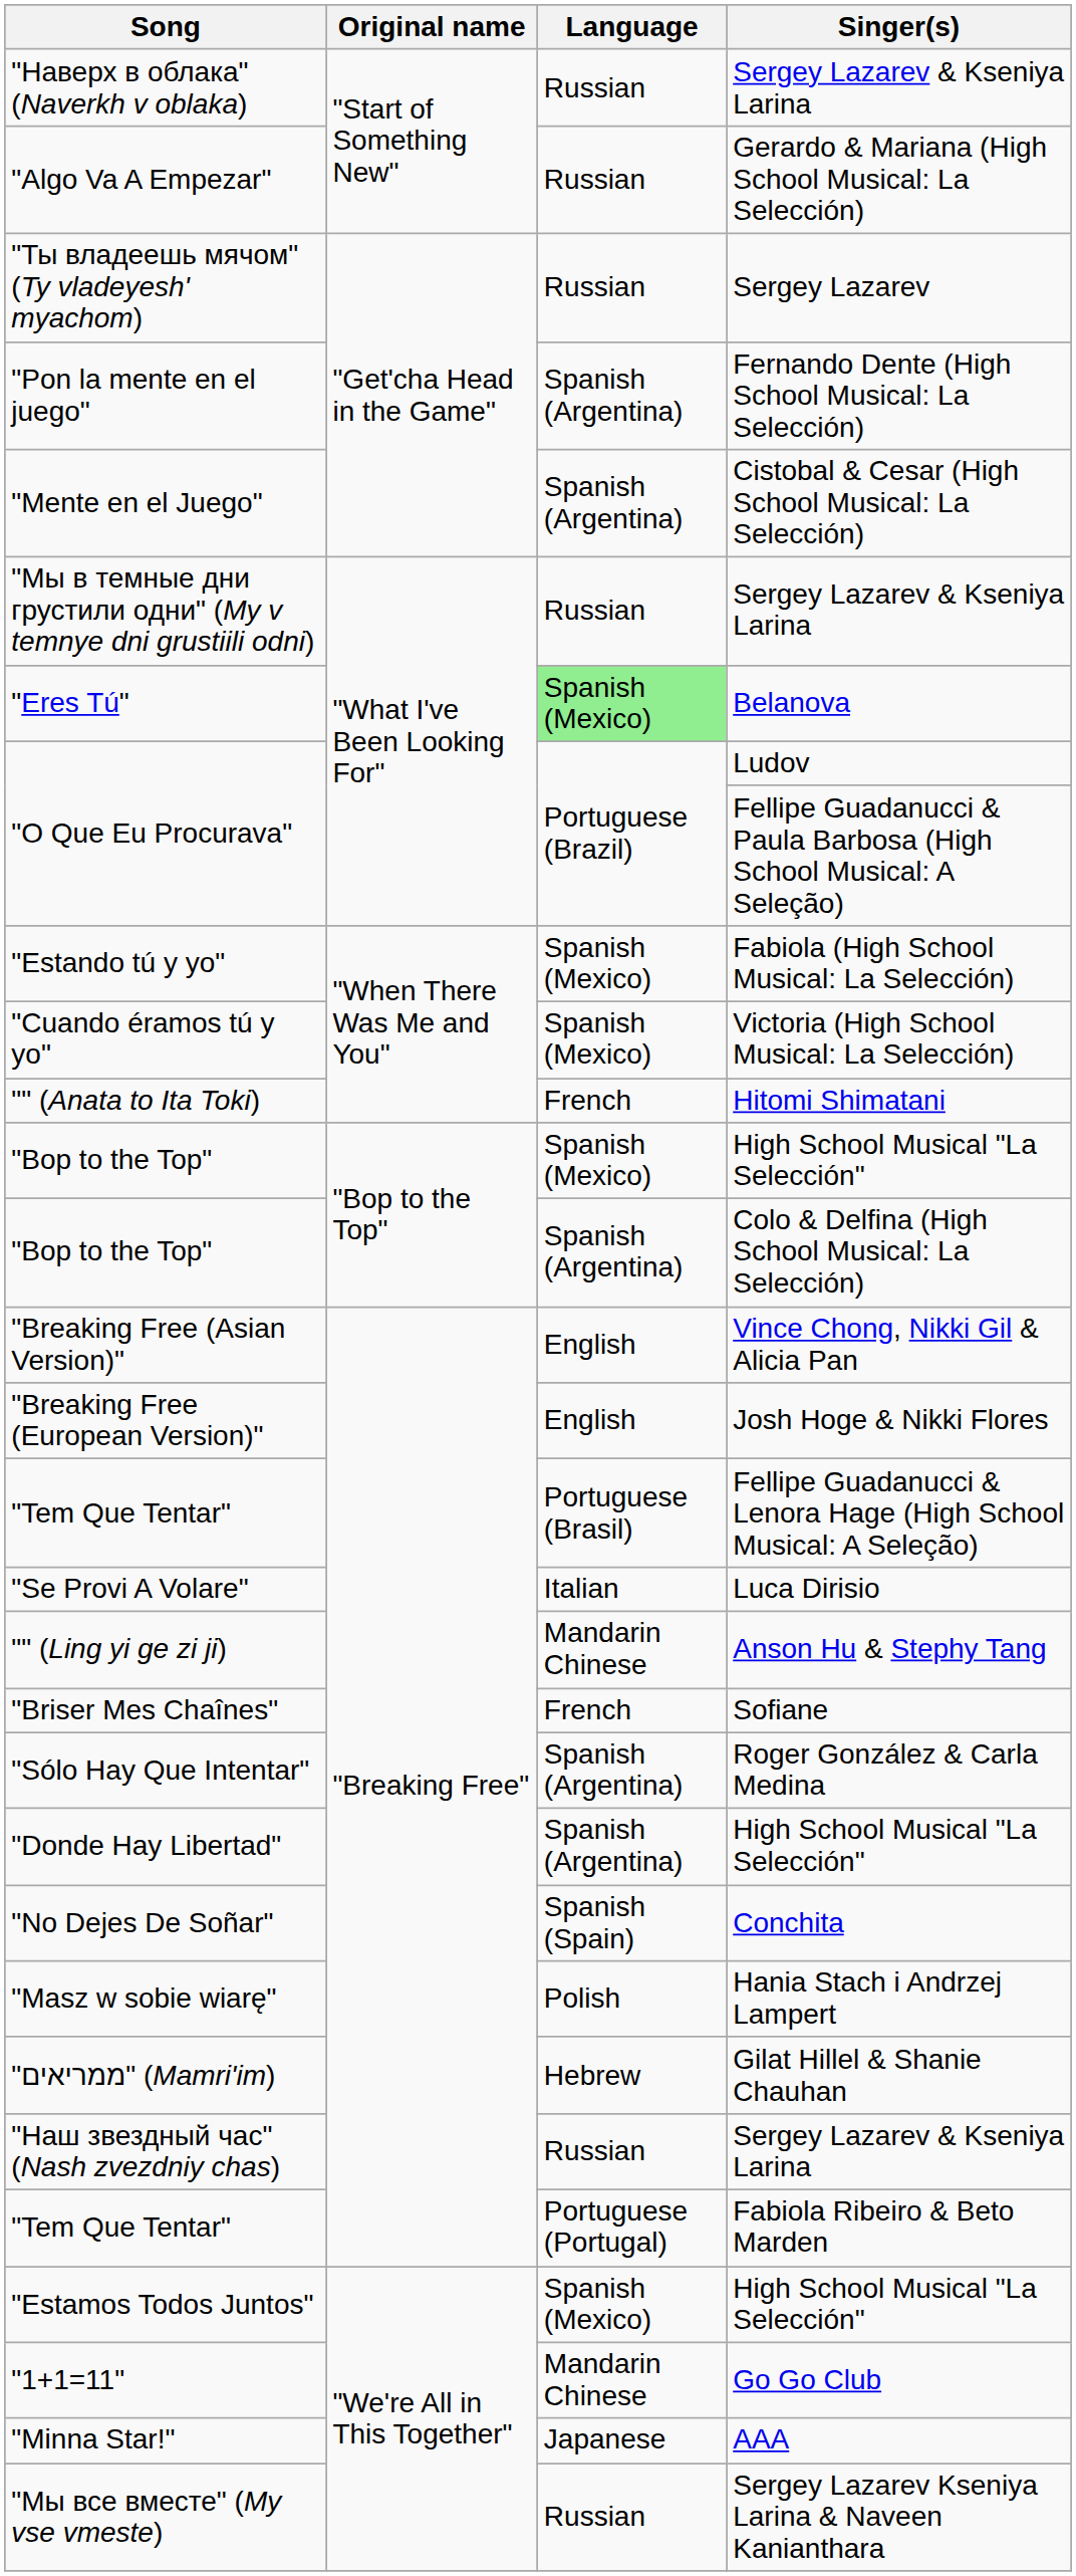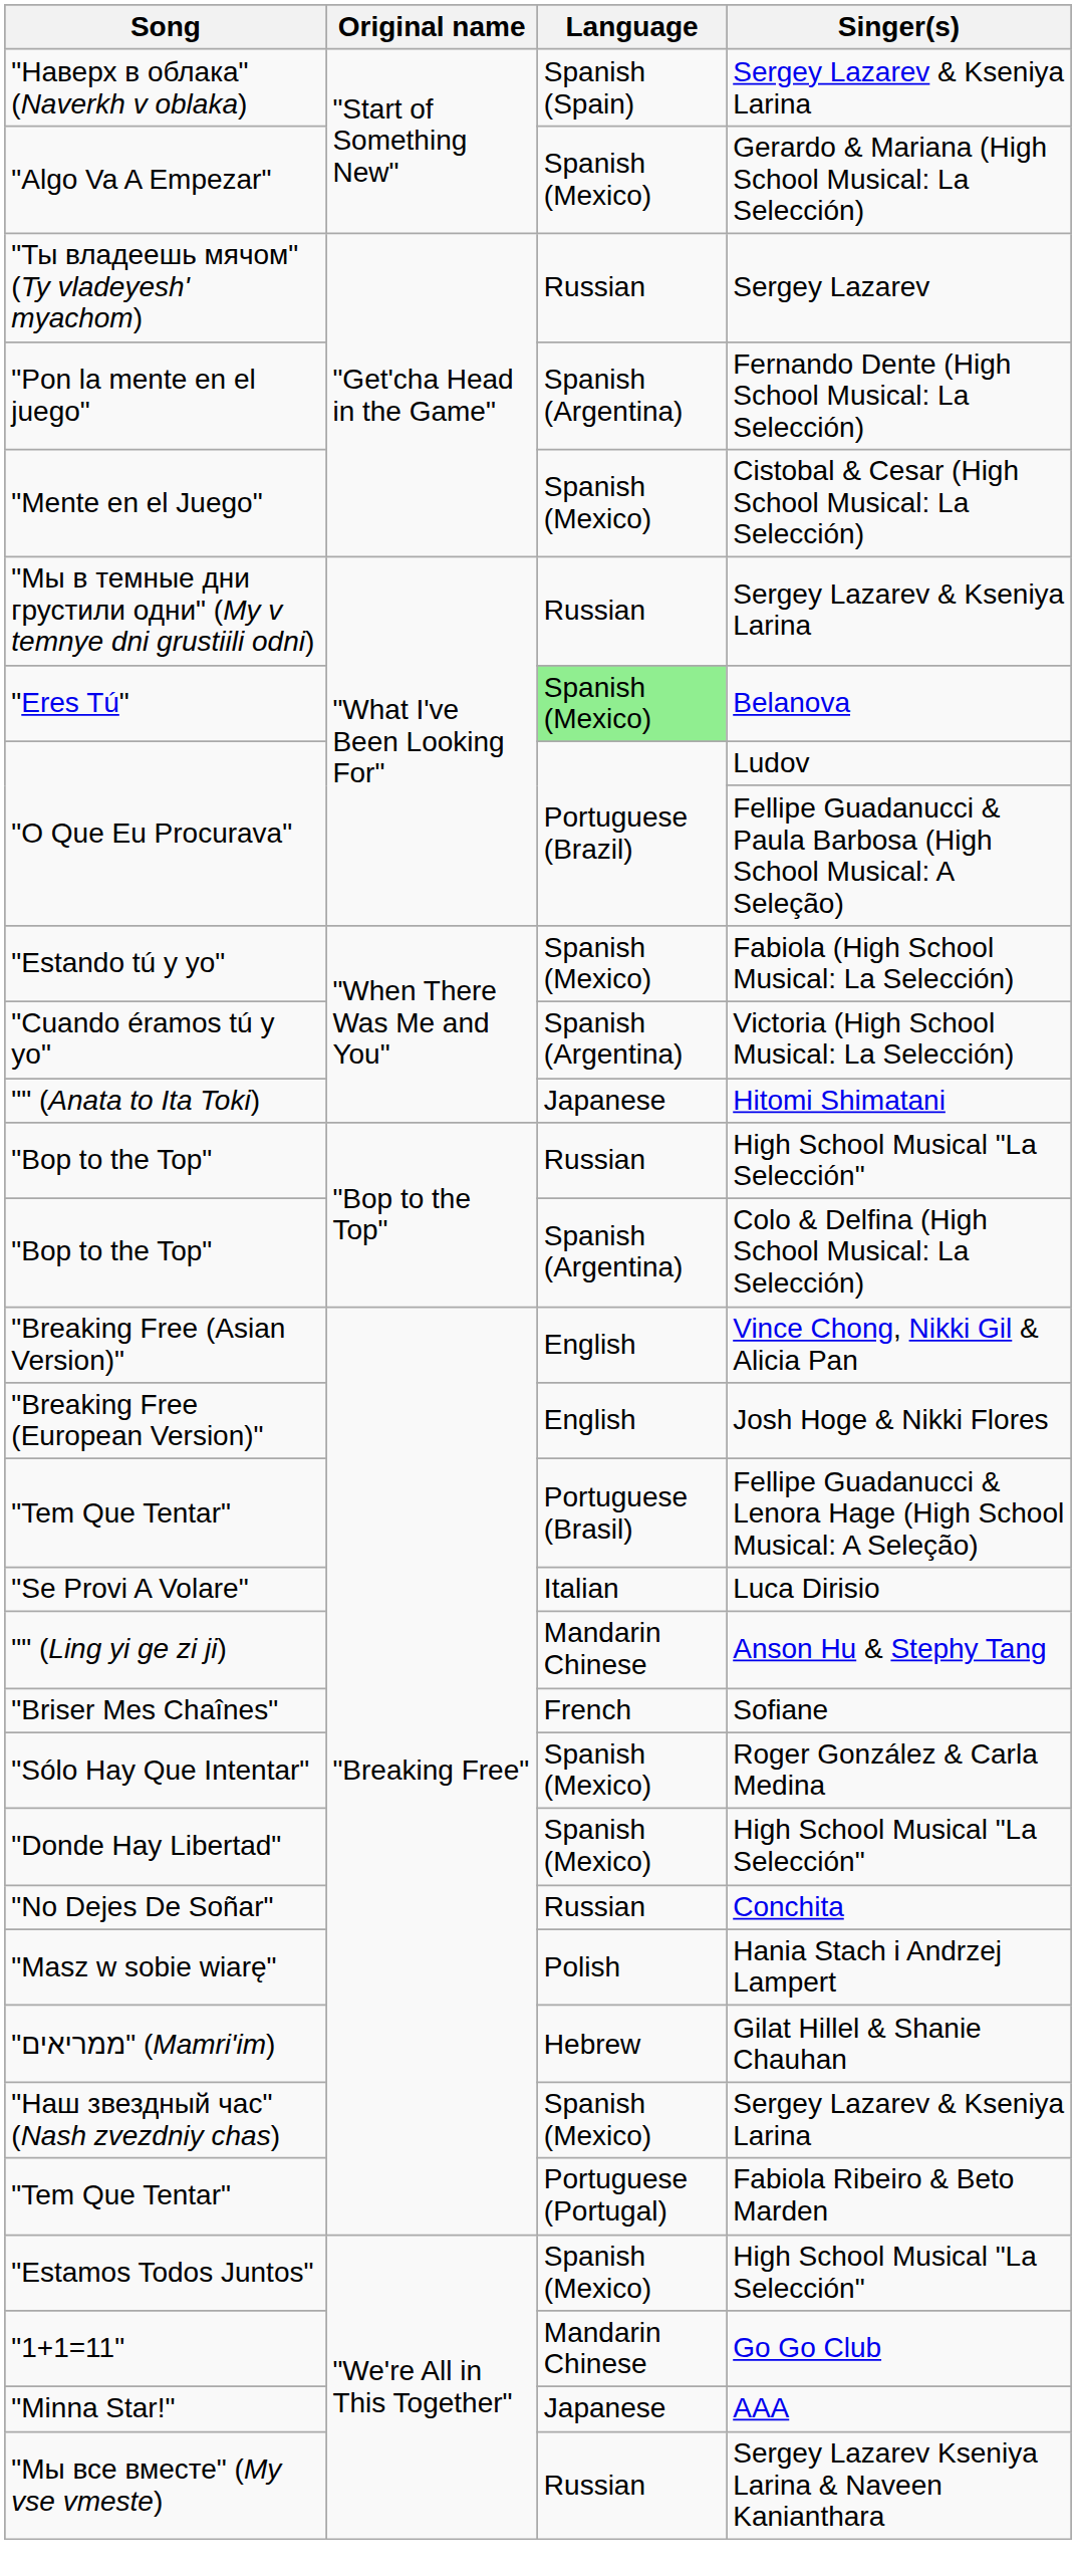 <table class="wikitable sortable">
 <tr>
 <th>Song</th>
 <th>Original name</th>
 <th>Language</th>
 <th>Singer(s)</th>
 </tr>
 <tr>
 <td>"Наверх в облака" (<em>Naverkh v oblaka</em>)</td>
 <td rowspan="2">"Start of Something New"</td>
-<td>Russian</td>
+<td>Spanish (Spain)</td>
 <td><a href='#'>Sergey Lazarev</a> & Kseniya Larina</td>
 </tr>
 <tr>
 <td>"Algo Va A Empezar"</td>
-<td>Russian</td>
+<td>Spanish (Mexico)</td>
 <td>Gerardo & Mariana (High School Musical: La Selección)</td>
 </tr>
 <tr>
 <td>"Ты владеешь мячом" (<em>Ty vladeyesh' myachom</em>)</td>
 <td rowspan="3">"Get'cha Head in the Game"</td>
 <td>Russian</td>
 <td>Sergey Lazarev</td>
 </tr>
 <tr>
 <td>"Pon la mente en el juego"</td>
 <td>Spanish (Argentina)</td>
 <td>Fernando Dente (High School Musical: La Selección)</td>
 </tr>
 <tr>
 <td>"Mente en el Juego"</td>
-<td>Spanish (Argentina)</td>
+<td>Spanish (Mexico)</td>
 <td>Cistobal & Cesar (High School Musical: La Selección)</td>
 </tr>
 <tr>
 <td>"Мы в темные дни грустили одни" (<em>My v temnye dni grustiili odni</em>)</td>
 <td rowspan="4">"What I've Been Looking For"</td>
 <td>Russian</td>
 <td>Sergey Lazarev & Kseniya Larina</td>
 </tr>
 <tr>
 <td>"<a href='#'>Eres Tú</a>"</td>
 <td style="background: lightgreen;">Spanish (Mexico)</td>
 <td><a href='#'>Belanova</a></td>
 </tr>
 <tr>
 <td rowspan="2">"O Que Eu Procurava"</td>
 <td rowspan="2">Portuguese (Brazil)</td>
 <td>Ludov</td>
 </tr>
 <tr>
 <td>Fellipe Guadanucci & Paula Barbosa (High School Musical: A Seleção)</td>
 </tr>
 <tr>
 <td>"Estando tú y yo"</td>
 <td rowspan="3">"When There Was Me and You"</td>
 <td>Spanish (Mexico)</td>
 <td>Fabiola (High School Musical: La Selección)</td>
 </tr>
 <tr>
 <td>"Cuando éramos tú y yo"</td>
-<td>Spanish (Mexico)</td>
+<td>Spanish (Argentina)</td>
 <td>Victoria (High School Musical: La Selección)</td>
 </tr>
 <tr>
 <td>"" (<em>Anata to Ita Toki</em>)</td>
-<td>French</td>
+<td>Japanese</td>
 <td><a href='#'>Hitomi Shimatani</a></td>
 </tr>
 <tr>
 <td>"Bop to the Top"</td>
 <td rowspan="2">"Bop to the Top"</td>
-<td>Spanish (Mexico)</td>
+<td>Russian</td>
 <td>High School Musical "La Selección"</td>
 </tr>
 <tr>
 <td>"Bop to the Top"</td>
 <td>Spanish (Argentina)</td>
 <td>Colo & Delfina (High School Musical: La Selección)</td>
 </tr>
 <tr>
 <td>"Breaking Free (Asian Version)"</td>
 <td rowspan="13">"Breaking Free"</td>
 <td>English</td>
 <td><a href='#'>Vince Chong</a>, <a href='#'>Nikki Gil</a> & Alicia Pan</td>
 </tr>
 <tr>
 <td>"Breaking Free (European Version)"</td>
 <td>English</td>
 <td>Josh Hoge & Nikki Flores</td>
 </tr>
 <tr>
 <td>"Tem Que Tentar"</td>
 <td>Portuguese (Brasil)</td>
 <td>Fellipe Guadanucci & Lenora Hage  (High School Musical: A Seleção)</td>
 </tr>
 <tr>
 <td>"Se Provi A Volare"</td>
 <td>Italian</td>
 <td>Luca Dirisio</td>
 </tr>
 <tr>
 <td>"" (<em>Ling yi ge zi ji</em>)</td>
 <td>Mandarin Chinese</td>
 <td><a href='#'>Anson Hu</a> & <a href='#'>Stephy Tang</a></td>
 </tr>
 <tr>
 <td>"Briser Mes Chaînes"</td>
 <td>French</td>
 <td>Sofiane</td>
 </tr>
 <tr>
 <td>"Sólo Hay Que Intentar"</td>
-<td>Spanish (Argentina)</td>
+<td>Spanish (Mexico)</td>
 <td>Roger González & Carla Medina</td>
 </tr>
 <tr>
 <td>"Donde Hay Libertad"</td>
-<td>Spanish (Argentina)</td>
+<td>Spanish (Mexico)</td>
 <td>High School Musical "La Selección"</td>
 </tr>
 <tr>
 <td>"No Dejes De Soñar"</td>
-<td>Spanish (Spain)</td>
+<td>Russian</td>
 <td><a href='#'>Conchita</a></td>
 </tr>
 <tr>
 <td>"Masz w sobie wiarę"</td>
 <td>Polish</td>
 <td>Hania Stach i Andrzej Lampert</td>
 </tr>
 <tr>
 <td>"ממריאים" (<em>Mamri'im</em>)</td>
 <td>Hebrew</td>
 <td>Gilat Hillel & Shanie Chauhan</td>
 </tr>
 <tr>
 <td>"Наш звездный час" (<em>Nash zvezdniy chas</em>)</td>
-<td>Russian</td>
+<td>Spanish (Mexico)</td>
 <td>Sergey Lazarev & Kseniya Larina</td>
 </tr>
 <tr>
 <td>"Tem Que Tentar"</td>
 <td>Portuguese (Portugal)</td>
 <td>Fabiola Ribeiro & Beto Marden</td>
 </tr>
 <tr>
 <td>"Estamos Todos Juntos"</td>
 <td rowspan="4">"We're All in This Together"</td>
 <td>Spanish (Mexico)</td>
 <td>High School Musical "La Selección"</td>
 </tr>
 <tr>
 <td>"1+1=11"</td>
 <td>Mandarin Chinese</td>
 <td><a href='#'>Go Go Club</a></td>
 </tr>
 <tr>
 <td>"Minna Star!"</td>
 <td>Japanese</td>
 <td><a href='#'>AAA</a></td>
 </tr>
 <tr>
 <td>"Мы все вместе" (<em>My vse vmeste</em>)</td>
 <td>Russian</td>
 <td>Sergey Lazarev Kseniya Larina & Naveen Kanianthara</td>
 </tr>
 </table>
